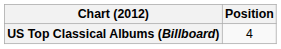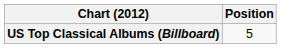 <table class="wikitable plainrowheaders" style="text-align:center">
 <tr>
 <th scope="col">Chart (2012)</th>
 <th scope="col">Position</th>
 </tr>
 <tr>
 <th scope="row">US Top Classical Albums (<em>Billboard</em>)</th>
-<td>4</td>
+<td>5</td>
 </tr>
 </table>
